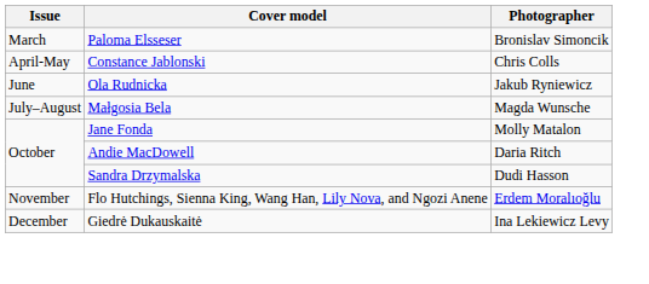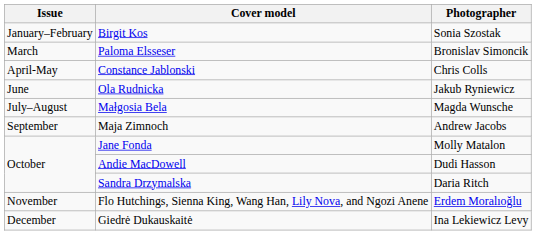 <table class="sortable wikitable">
 <tr>
 <th>Issue</th>
 <th>Cover model</th>
 <th>Photographer</th>
+</tr>
+<tr>
+<td>January–February</td>
+<td><a href='#'>Birgit Kos</a></td>
+<td>Sonia Szostak</td>
 </tr>
 <tr>
 <td>March</td>
 <td><a href='#'>Paloma Elsseser</a></td>
 <td>Bronislav Simoncik</td>
 </tr>
 <tr>
 <td>April-May</td>
 <td><a href='#'>Constance Jablonski</a></td>
 <td>Chris Colls</td>
 </tr>
 <tr>
 <td>June</td>
 <td><a href='#'>Ola Rudnicka</a></td>
 <td>Jakub Ryniewicz</td>
 </tr>
 <tr>
 <td>July–August</td>
 <td><a href='#'>Małgosia Bela</a></td>
 <td>Magda Wunsche</td>
 </tr>
 <tr>
+<td>September</td>
+<td>Maja Zimnoch</td>
+<td>Andrew Jacobs</td>
+</tr>
+<tr>
 <td rowspan="3">October</td>
 <td><a href='#'>Jane Fonda</a></td>
 <td>Molly Matalon</td>
 </tr>
 <tr>
 <td><a href='#'>Andie MacDowell</a></td>
-<td>Daria Ritch</td>
+<td>Dudi Hasson</td>
 </tr>
 <tr>
 <td><a href='#'>Sandra Drzymalska</a></td>
-<td>Dudi Hasson</td>
+<td>Daria Ritch</td>
 </tr>
 <tr>
 <td>November</td>
 <td>Flo Hutchings, Sienna King, Wang Han, <a href='#'>Lily Nova</a>, and Ngozi Anene</td>
 <td><a href='#'>Erdem Moralıoğlu</a></td>
 </tr>
 <tr>
 <td>December</td>
 <td>Giedrė Dukauskaitė</td>
 <td>Ina Lekiewicz Levy</td>
 </tr>
 </table>
